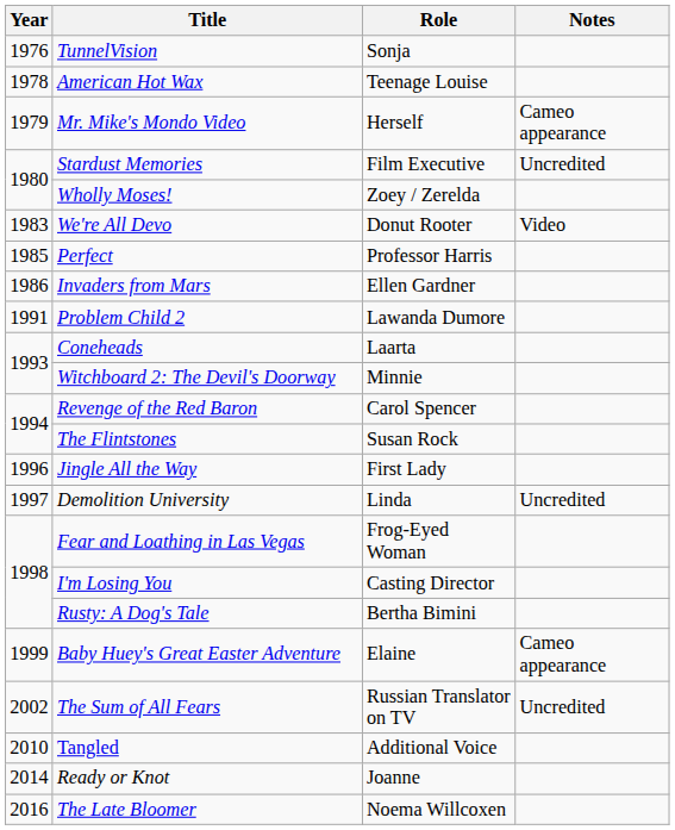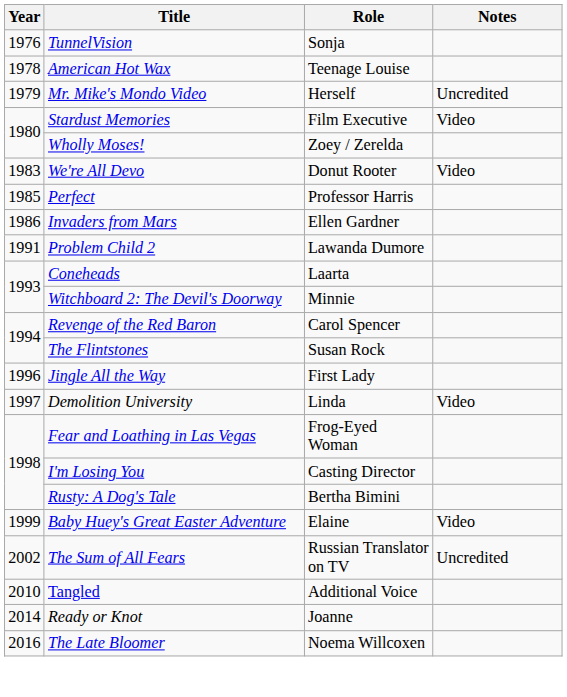 <table class="wikitable sortable">
 <tr>
 <th>Year</th>
 <th width=250>Title</th>
 <th width=120>Role</th>
 <th width=120>Notes</th>
 </tr>
 <tr>
 <td>1976</td>
 <td><em><a href='#'>TunnelVision</a></em></td>
 <td>Sonja</td>
 <td></td>
 </tr>
 <tr>
 <td>1978</td>
 <td><em><a href='#'>American Hot Wax</a></em></td>
 <td>Teenage Louise</td>
 <td></td>
 </tr>
 <tr>
 <td>1979</td>
 <td><em><a href='#'>Mr. Mike's Mondo Video</a></em></td>
 <td>Herself</td>
-<td>Cameo appearance</td>
+<td>Uncredited</td>
 </tr>
 <tr>
 <td rowspan="2">1980</td>
 <td><em><a href='#'>Stardust Memories</a></em></td>
 <td>Film Executive</td>
-<td>Uncredited</td>
+<td>Video</td>
 </tr>
 <tr>
 <td><em><a href='#'>Wholly Moses!</a></em></td>
 <td>Zoey / Zerelda</td>
 <td></td>
 </tr>
 <tr>
 <td>1983</td>
 <td><em><a href='#'>We're All Devo</a></em></td>
 <td>Donut Rooter</td>
 <td>Video</td>
 </tr>
 <tr>
 <td>1985</td>
 <td><em><a href='#'>Perfect</a></em></td>
 <td>Professor Harris</td>
 <td></td>
 </tr>
 <tr>
 <td>1986</td>
 <td><em><a href='#'>Invaders from Mars</a></em></td>
 <td>Ellen Gardner</td>
 <td></td>
 </tr>
 <tr>
 <td>1991</td>
 <td><em><a href='#'>Problem Child 2</a></em></td>
 <td>Lawanda Dumore</td>
 <td></td>
 </tr>
 <tr>
 <td rowspan="2">1993</td>
 <td><em><a href='#'>Coneheads</a></em></td>
 <td>Laarta</td>
 <td></td>
 </tr>
 <tr>
 <td><em><a href='#'>Witchboard 2: The Devil's Doorway</a></em></td>
 <td>Minnie</td>
 <td></td>
 </tr>
 <tr>
 <td rowspan="2">1994</td>
 <td><em><a href='#'>Revenge of the Red Baron</a></em></td>
 <td>Carol Spencer</td>
 <td></td>
 </tr>
 <tr>
 <td><em><a href='#'>The Flintstones</a></em></td>
 <td>Susan Rock</td>
 <td></td>
 </tr>
 <tr>
 <td>1996</td>
 <td><em><a href='#'>Jingle All the Way</a></em></td>
 <td>First Lady</td>
 <td></td>
 </tr>
 <tr>
 <td>1997</td>
 <td><em>Demolition University</em></td>
 <td>Linda</td>
-<td>Uncredited</td>
+<td>Video</td>
 </tr>
 <tr>
 <td rowspan="3">1998</td>
 <td><em><a href='#'>Fear and Loathing in Las Vegas</a></em></td>
 <td>Frog-Eyed Woman</td>
 <td></td>
 </tr>
 <tr>
 <td><em><a href='#'>I'm Losing You</a></em></td>
 <td>Casting Director</td>
 <td></td>
 </tr>
 <tr>
 <td><em><a href='#'>Rusty: A Dog's Tale</a></em></td>
 <td>Bertha Bimini</td>
 <td></td>
 </tr>
 <tr>
 <td>1999</td>
 <td><em><a href='#'>Baby Huey's Great Easter Adventure</a></em></td>
 <td>Elaine</td>
-<td>Cameo appearance</td>
+<td>Video</td>
 </tr>
 <tr>
 <td>2002</td>
 <td><em><a href='#'>The Sum of All Fears</a></em></td>
 <td>Russian Translator on TV</td>
 <td>Uncredited</td>
 </tr>
 <tr>
 <td>2010</td>
 <td><a href='#'>Tangled</a></td>
 <td>Additional Voice</td>
 <td></td>
 </tr>
 <tr>
 <td>2014</td>
 <td><em>Ready or Knot</em></td>
 <td>Joanne</td>
 <td></td>
 </tr>
 <tr>
 <td>2016</td>
 <td><em><a href='#'>The Late Bloomer</a></em></td>
 <td>Noema Willcoxen</td>
 <td></td>
 </tr>
 </table>
